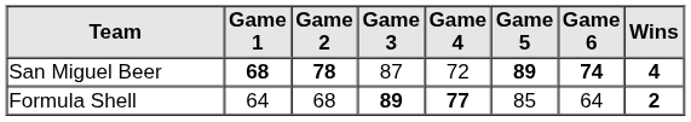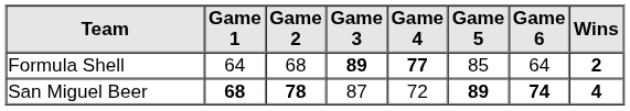 <table border=1 cellspacing=0 width=525 align=center>
 <tr style="text-align:center; background-color:#e6e6e6;">
 <th align=center width=30%>Team</th>
 <th width=8%>Game 1</th>
 <th width=8%>Game 2</th>
 <th width=8%>Game 3</th>
 <th width=8%>Game 4</th>
 <th width=8%>Game 5</th>
 <th width=8%>Game 6</th>
 <th width=8%>Wins</th>
 </tr>
 <tr style="text-align:center;">
+<td align=left>Formula Shell</td>
+<td>64</td>
+<td>68</td>
+<td><strong>89</strong></td>
+<td><strong>77</strong></td>
+<td>85</td>
+<td>64</td>
+<td><strong>2</strong></td>
+</tr>
+<tr style="text-align:center;">
 <td align=left>San Miguel Beer</td>
 <td><strong>68</strong></td>
 <td><strong>78</strong></td>
 <td>87</td>
 <td>72</td>
 <td><strong>89</strong></td>
 <td><strong>74</strong></td>
 <td><strong>4</strong></td>
 </tr>
-<tr style="text-align:center;">
-<td align=left>Formula Shell</td>
-<td>64</td>
-<td>68</td>
-<td><strong>89</strong></td>
-<td><strong>77</strong></td>
-<td>85</td>
-<td>64</td>
-<td><strong>2</strong></td>
-</tr>
 <tr style="text-align:center; font-size: 85%; background-color:#e6e6e6;">
 </tr>
 </table>
